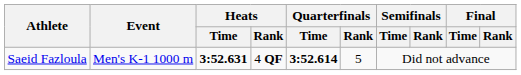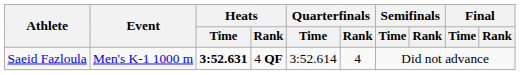 <table class=wikitable style="font-size:90%">
 <tr>
 <th rowspan="2">Athlete</th>
 <th rowspan="2">Event</th>
 <th colspan=2>Heats</th>
 <th colspan=2>Quarterfinals</th>
 <th colspan=2>Semifinals</th>
 <th colspan=2>Final</th>
 </tr>
 <tr style="font-size:95%">
 <th>Time</th>
 <th>Rank</th>
 <th>Time</th>
 <th>Rank</th>
 <th>Time</th>
 <th>Rank</th>
 <th>Time</th>
 <th>Rank</th>
 </tr>
 <tr align=center>
 <td align=left><a href='#'>Saeid Fazloula</a></td>
 <td align=left><a href='#'>Men's K-1 1000 m</a></td>
 <td><strong>3:52.631</strong></td>
 <td>4 <strong>QF</strong></td>
-<td><strong>3:52.614</strong></td>
-<td>5</td>
+<td>3:52.614</td>
+<td>4</td>
 <td colspan=4>Did not advance</td>
 </tr>
 </table>
